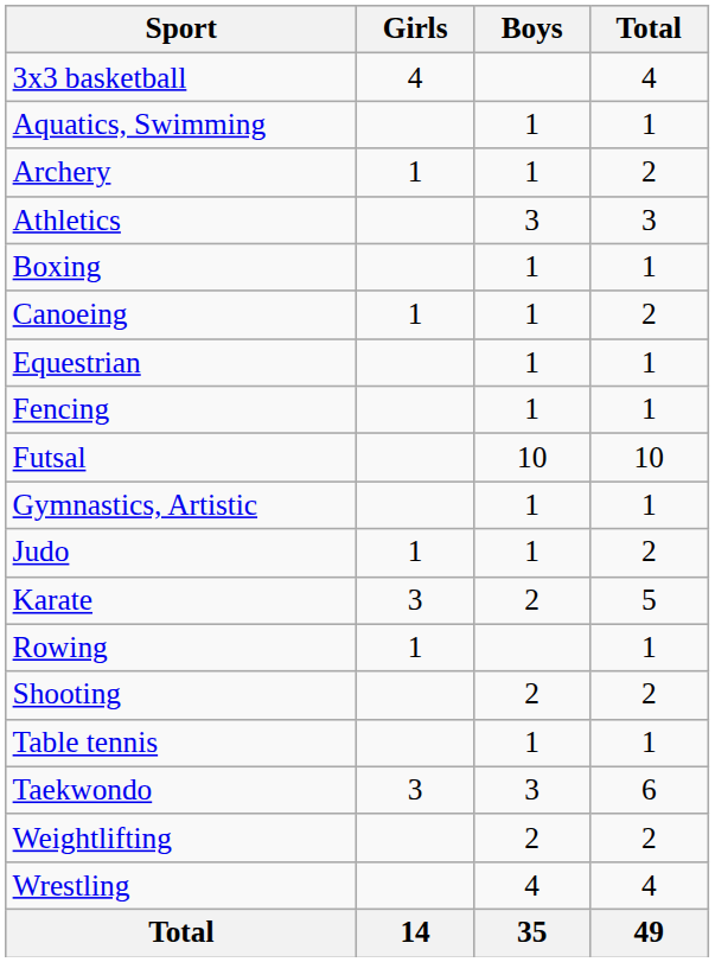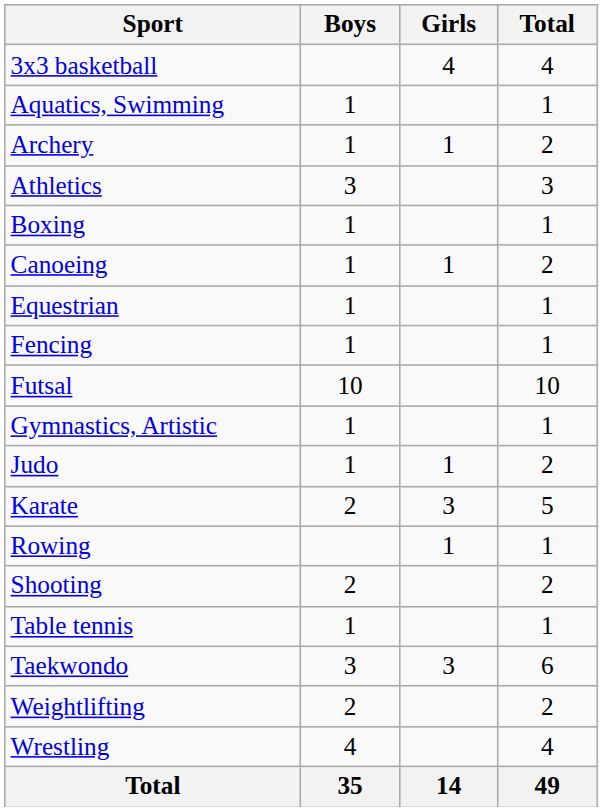 <table class="wikitable sortable" style="text-align:center;">
 <tr>
 <th width=180>Sport</th>
+<th width=55>Boys</th>
 <th width=55>Girls</th>
-<th width=55>Boys</th>
 <th width=55>Total</th>
 </tr>
 <tr>
 <td align=left><a href='#'>3x3 basketball</a></td>
+<td></td>
 <td>4</td>
-<td></td>
 <td>4</td>
 </tr>
 <tr>
 <td align=left><a href='#'>Aquatics, Swimming</a></td>
+<td>1</td>
 <td></td>
-<td>1</td>
 <td>1</td>
 </tr>
 <tr>
 <td align=left><a href='#'>Archery</a></td>
 <td>1</td>
 <td>1</td>
 <td>2</td>
 </tr>
 <tr>
 <td align=left><a href='#'>Athletics</a></td>
+<td>3</td>
 <td></td>
-<td>3</td>
 <td>3</td>
 </tr>
 <tr>
 <td align=left><a href='#'>Boxing</a></td>
+<td>1</td>
 <td></td>
-<td>1</td>
 <td>1</td>
 </tr>
 <tr>
 <td align=left><a href='#'>Canoeing</a></td>
 <td>1</td>
 <td>1</td>
 <td>2</td>
 </tr>
 <tr>
 <td align=left><a href='#'>Equestrian</a></td>
+<td>1</td>
 <td></td>
-<td>1</td>
 <td>1</td>
 </tr>
 <tr>
 <td align=left><a href='#'>Fencing</a></td>
+<td>1</td>
 <td></td>
-<td>1</td>
 <td>1</td>
 </tr>
 <tr>
 <td align=left><a href='#'>Futsal</a></td>
+<td>10</td>
 <td></td>
-<td>10</td>
 <td>10</td>
 </tr>
 <tr>
 <td align=left><a href='#'>Gymnastics, Artistic</a></td>
+<td>1</td>
 <td></td>
-<td>1</td>
 <td>1</td>
 </tr>
 <tr>
 <td align=left><a href='#'>Judo</a></td>
 <td>1</td>
 <td>1</td>
 <td>2</td>
 </tr>
 <tr>
 <td align=left><a href='#'>Karate</a></td>
+<td>2</td>
 <td>3</td>
-<td>2</td>
 <td>5</td>
 </tr>
 <tr>
 <td align=left><a href='#'>Rowing</a></td>
+<td></td>
 <td>1</td>
-<td></td>
 <td>1</td>
 </tr>
 <tr>
 <td align=left><a href='#'>Shooting</a></td>
+<td>2</td>
 <td></td>
-<td>2</td>
 <td>2</td>
 </tr>
 <tr>
 <td align=left><a href='#'>Table tennis</a></td>
+<td>1</td>
 <td></td>
-<td>1</td>
 <td>1</td>
 </tr>
 <tr>
 <td align=left><a href='#'>Taekwondo</a></td>
 <td>3</td>
 <td>3</td>
 <td>6</td>
 </tr>
 <tr>
 <td align=left><a href='#'>Weightlifting</a></td>
+<td>2</td>
 <td></td>
-<td>2</td>
 <td>2</td>
 </tr>
 <tr>
 <td align=left><a href='#'>Wrestling</a></td>
+<td>4</td>
 <td></td>
-<td>4</td>
 <td>4</td>
 </tr>
 <tr class="sortbottom">
 <th>Total</th>
+<th>35</th>
 <th>14</th>
-<th>35</th>
 <th>49</th>
 </tr>
 </table>
